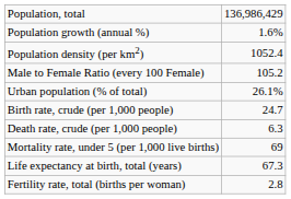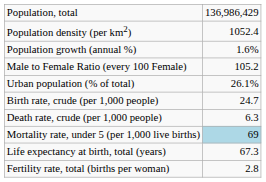 <table class="wikitable">
 <tr>
 <td>Population, total</td>
 <td style="text-align: right;">136,986,429</td>
 </tr>
 <tr>
+<td>Population density (per km<sup>2</sup>)</td>
+<td style="text-align: right;">1052.4</td>
+</tr>
+<tr>
 <td>Population growth (annual %)</td>
 <td style="text-align: right;">1.6%</td>
-</tr>
-<tr>
-<td>Population density (per km<sup>2</sup>)</td>
-<td style="text-align: right;">1052.4</td>
 </tr>
 <tr>
 <td>Male to Female Ratio (every 100 Female)</td>
 <td style="text-align: right;">105.2</td>
 </tr>
 <tr>
 <td>Urban population (% of total)</td>
 <td style="text-align: right;">26.1%</td>
 </tr>
 <tr>
 <td>Birth rate, crude (per 1,000 people)</td>
 <td style="text-align: right;">24.7</td>
 </tr>
 <tr>
 <td>Death rate, crude (per 1,000 people)</td>
 <td style="text-align: right;">6.3</td>
 </tr>
 <tr>
 <td>Mortality rate, under 5 (per 1,000 live births)</td>
-<td style="text-align: right;">69</td>
+<td style="background: lightblue; text-align: right;">69</td>
 </tr>
 <tr>
 <td>Life expectancy at birth, total (years)</td>
 <td style="text-align: right;">67.3</td>
 </tr>
 <tr>
 <td>Fertility rate, total (births per woman)</td>
 <td style="text-align: right;">2.8</td>
 </tr>
 </table>
